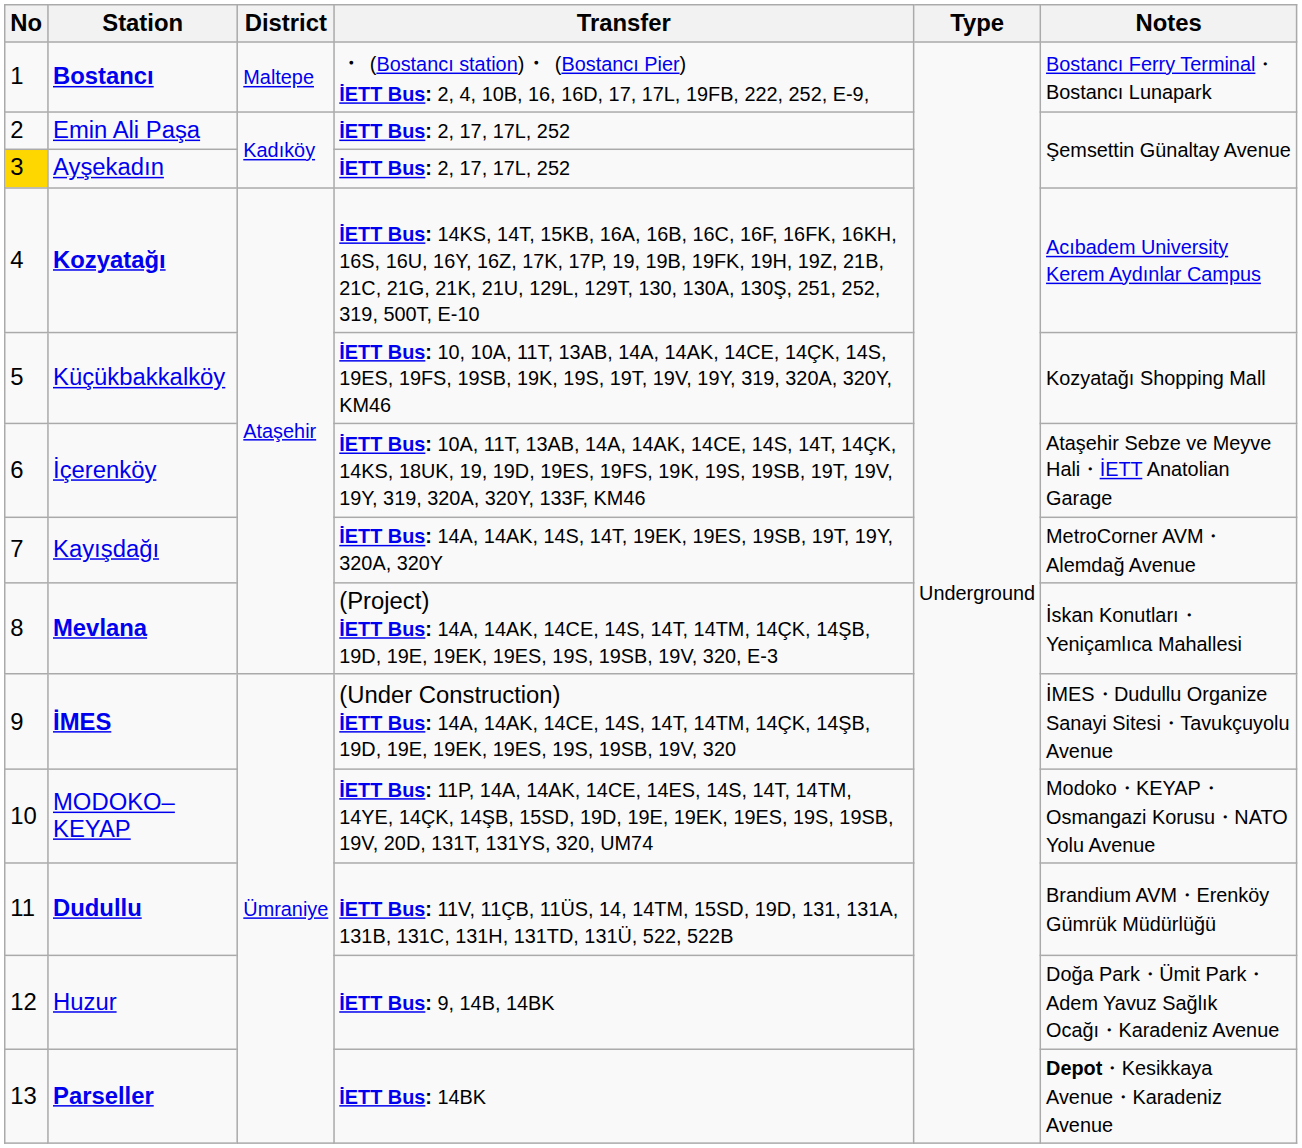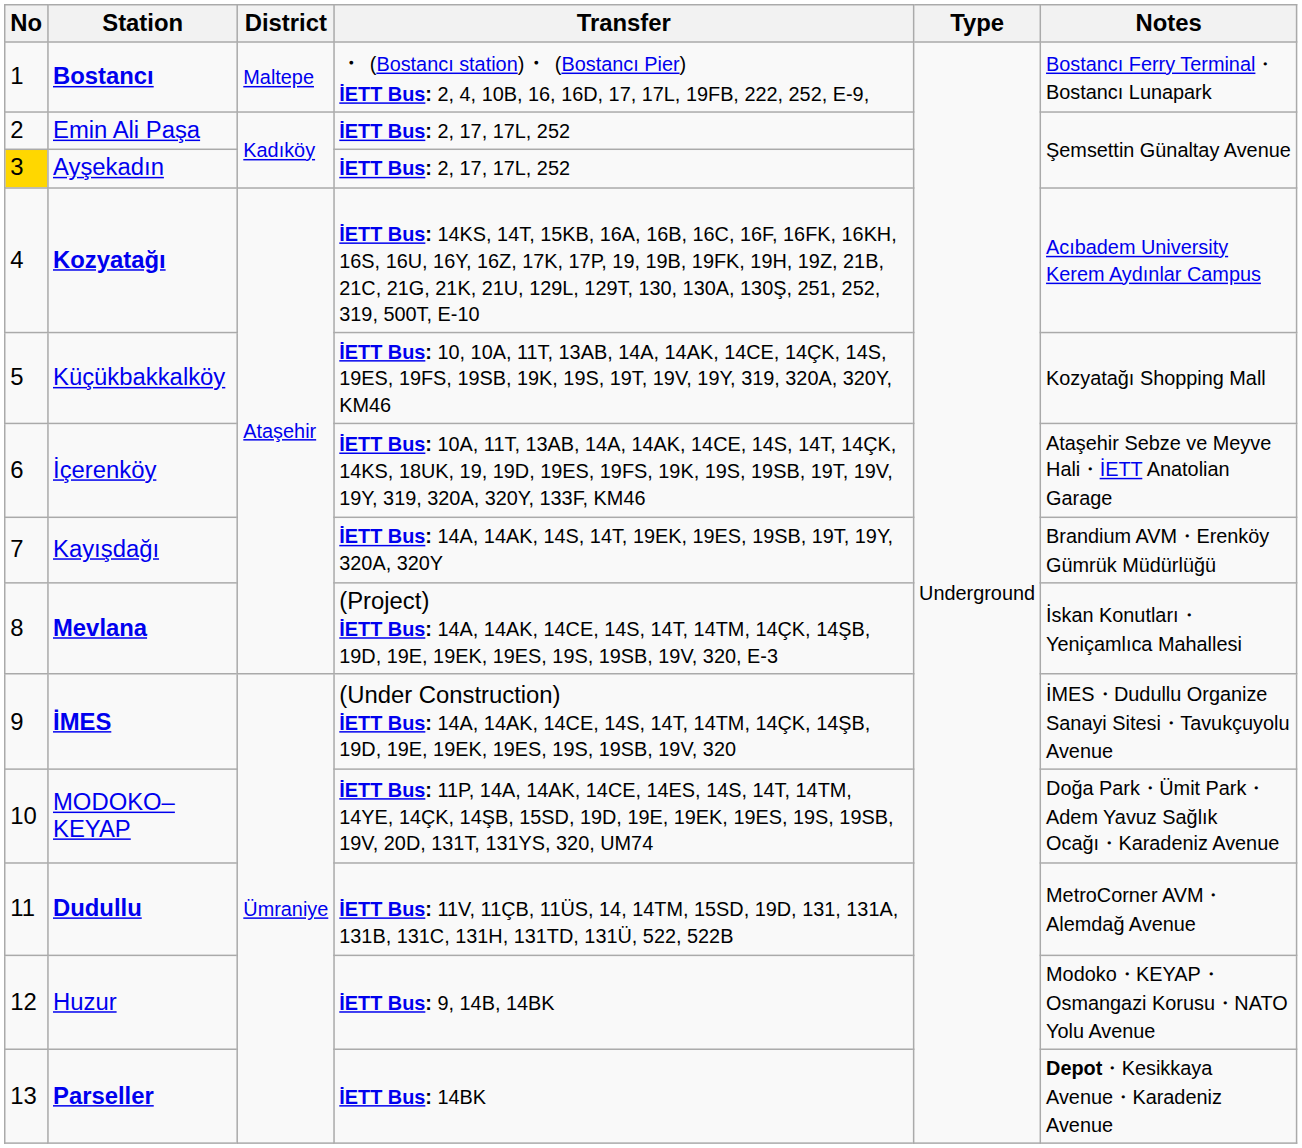 <table class="wikitable">
 <tr>
 <th>No</th>
 <th>Station</th>
 <th>District</th>
 <th>Transfer</th>
 <th>Type</th>
 <th>Notes</th>
 </tr>
 <tr>
 <td>1</td>
 <td><a href='#'><strong>Bostancı</strong></a></td>
 <td><small><a href='#'>Maltepe</a></small></td>
 <td>・ <small>(<a href='#'>Bostancı station</a>)</small>・ <small>(<a href='#'>Bostancı Pier</a>)</small><br><small><strong><a href='#'>İETT Bus</a>:</strong> 2, 4, 10B, 16, 16D, 17, 17L, 19FB, 222, 252, E-9,</small></td>
 <td rowspan="13"><small>Underground</small></td>
 <td><small><a href='#'>Bostancı Ferry Terminal</a>・Bostancı Lunapark</small></td>
 </tr>
 <tr>
 <td>2</td>
 <td><a href='#'>Emin Ali Paşa</a></td>
 <td rowspan="2"><small><a href='#'>Kadıköy</a></small></td>
 <td><small><strong><a href='#'>İETT Bus</a>:</strong> 2, 17, 17L, 252</small></td>
 <td rowspan="2"><small>Şemsettin Günaltay Avenue</small></td>
 </tr>
 <tr>
 <td style="background: gold;">3</td>
 <td><a href='#'>Ayşekadın</a></td>
 <td><small><strong><a href='#'>İETT Bus</a>:</strong> 2, 17, 17L, 252</small></td>
 </tr>
 <tr>
 <td>4</td>
 <td><a href='#'><strong>Kozyatağı</strong></a></td>
 <td rowspan="5"><small><a href='#'>Ataşehir</a></small></td>
 <td><br><small><strong><a href='#'>İETT Bus</a>:</strong> 14KS, 14T, 15KB, 16A, 16B, 16C, 16F, 16FK, 16KH, 16S, 16U, 16Y, 16Z, 17K, 17P, 19, 19B, 19FK, 19H, 19Z, 21B, 21C, 21G, 21K, 21U, 129L, 129T, 130, 130A, 130Ş, 251, 252, 319, 500T, E-10</small></td>
 <td><small><a href='#'>Acıbadem University Kerem Aydınlar Campus</a></small></td>
 </tr>
 <tr>
 <td>5</td>
 <td><a href='#'>Küçükbakkalköy</a></td>
 <td><small><strong><a href='#'>İETT Bus</a>:</strong> 10, 10A, 11T, 13AB, 14A, 14AK, 14CE, 14ÇK, 14S, 19ES, 19FS, 19SB, 19K, 19S, 19T, 19V, 19Y, 319, 320A, 320Y, KM46</small></td>
 <td><small>Kozyatağı Shopping Mall</small></td>
 </tr>
 <tr>
 <td>6</td>
 <td><a href='#'>İçerenköy</a></td>
 <td><small><strong><a href='#'>İETT Bus</a>:</strong> 10A, 11T, 13AB, 14A, 14AK, 14CE, 14S, 14T, 14ÇK, 14KS, 18UK, 19, 19D, 19ES, 19FS, 19K, 19S, 19SB, 19T, 19V, 19Y, 319, 320A, 320Y, 133F, KM46</small></td>
 <td><small>Ataşehir Sebze ve Meyve Hali・<a href='#'>İETT</a> Anatolian Garage</small></td>
 </tr>
 <tr>
 <td>7</td>
 <td><a href='#'>Kayışdağı</a></td>
 <td><small><strong><a href='#'>İETT Bus</a>:</strong> 14A, 14AK, 14S, 14T, 19EK, 19ES, 19SB, 19T, 19Y, 320A, 320Y</small></td>
-<td><small>MetroCorner AVM・Alemdağ Avenue</small></td>
+<td><small>Brandium AVM・Erenköy Gümrük Müdürlüğü</small></td>
 </tr>
 <tr>
 <td>8</td>
 <td><a href='#'><strong>Mevlana</strong></a></td>
 <td> (Project)<br><small><strong><a href='#'>İETT Bus</a>:</strong> 14A, 14AK, 14CE, 14S, 14T, 14TM, 14ÇK, 14ŞB, 19D, 19E, 19EK, 19ES, 19S, 19SB, 19V, 320, E-3</small></td>
 <td><small>İskan Konutları・Yeniçamlıca Mahallesi</small></td>
 </tr>
 <tr>
 <td>9</td>
 <td><a href='#'><strong>İMES</strong></a></td>
 <td rowspan="5"><small><a href='#'>Ümraniye</a></small></td>
 <td> (Under Construction)<br><small><strong><a href='#'>İETT Bus</a>:</strong> 14A, 14AK, 14CE, 14S, 14T, 14TM, 14ÇK, 14ŞB, 19D, 19E, 19EK, 19ES, 19S, 19SB, 19V, 320</small></td>
 <td><small>İMES・Dudullu Organize Sanayi Sitesi・Tavukçuyolu Avenue</small></td>
 </tr>
 <tr>
 <td>10</td>
 <td><a href='#'>MODOKO–KEYAP</a></td>
 <td><small><strong><a href='#'>İETT Bus</a>:</strong> 11P, 14A, 14AK, 14CE, 14ES, 14S, 14T, 14TM, 14YE, 14ÇK, 14ŞB, 15SD, 19D, 19E, 19EK, 19ES, 19S, 19SB, 19V, 20D, 131T, 131YS, 320, UM74</small></td>
-<td><small>Modoko・KEYAP・Osmangazi Korusu・NATO Yolu Avenue</small></td>
+<td><small>Doğa Park・Ümit Park・Adem Yavuz Sağlık Ocağı・Karadeniz Avenue</small></td>
 </tr>
 <tr>
 <td>11</td>
 <td><a href='#'><strong>Dudullu</strong></a></td>
 <td><br><small><strong><a href='#'>İETT Bus</a>:</strong> 11V, 11ÇB, 11ÜS, 14, 14TM, 15SD, 19D, 131, 131A, 131B, 131C, 131H, 131TD, 131Ü, 522, 522B</small></td>
-<td><small>Brandium AVM・Erenköy Gümrük Müdürlüğü</small></td>
+<td><small>MetroCorner AVM・Alemdağ Avenue</small></td>
 </tr>
 <tr>
 <td>12</td>
 <td><a href='#'>Huzur</a></td>
 <td><small><strong><a href='#'>İETT Bus</a>:</strong> 9, 14B, 14BK</small></td>
-<td><small>Doğa Park・Ümit Park・Adem Yavuz Sağlık Ocağı・Karadeniz Avenue</small></td>
+<td><small>Modoko・KEYAP・Osmangazi Korusu・NATO Yolu Avenue</small></td>
 </tr>
 <tr>
 <td>13</td>
 <td><a href='#'><strong>Parseller</strong></a></td>
 <td><small><strong><a href='#'>İETT Bus</a>:</strong> 14BK</small></td>
 <td><small><strong>Depot</strong>・Kesikkaya Avenue・Karadeniz Avenue</small></td>
 </tr>
 </table>
